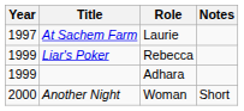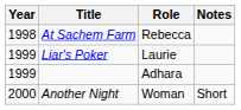 <table class="wikitable sortable">
 <tr>
 <th>Year</th>
 <th>Title</th>
 <th>Role</th>
 <th class="unsortable">Notes</th>
 </tr>
 <tr>
-<td>1997</td>
+<td>1998</td>
 <td><em><a href='#'>At Sachem Farm</a></em></td>
-<td>Laurie</td>
+<td>Rebecca</td>
 <td></td>
 </tr>
 <tr>
 <td>1999</td>
 <td><em><a href='#'>Liar's Poker</a></em></td>
-<td>Rebecca</td>
+<td>Laurie</td>
 <td></td>
 </tr>
 <tr>
 <td>1999</td>
 <td><em></em></td>
 <td>Adhara</td>
 <td></td>
 </tr>
 <tr>
 <td>2000</td>
 <td><em>Another Night</em></td>
 <td>Woman</td>
 <td>Short</td>
 </tr>
 </table>
